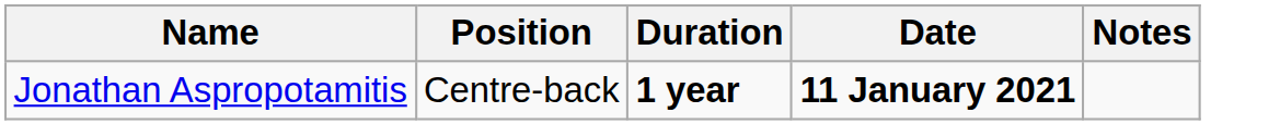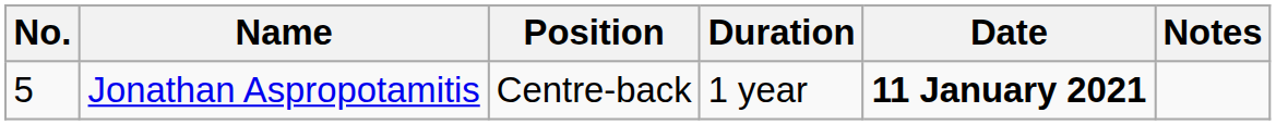 <table class="wikitable">
 <tr>
+<th>No.</th>
 <th>Name</th>
 <th>Position</th>
 <th>Duration</th>
 <th>Date</th>
 <th>Notes</th>
 </tr>
 <tr>
+<td>5</td>
 <td><a href='#'>Jonathan Aspropotamitis</a></td>
 <td>Centre-back</td>
-<td><strong>1 year</strong></td>
+<td>1 year</td>
 <td><strong>11 January 2021</strong></td>
 <td></td>
 </tr>
 </table>
